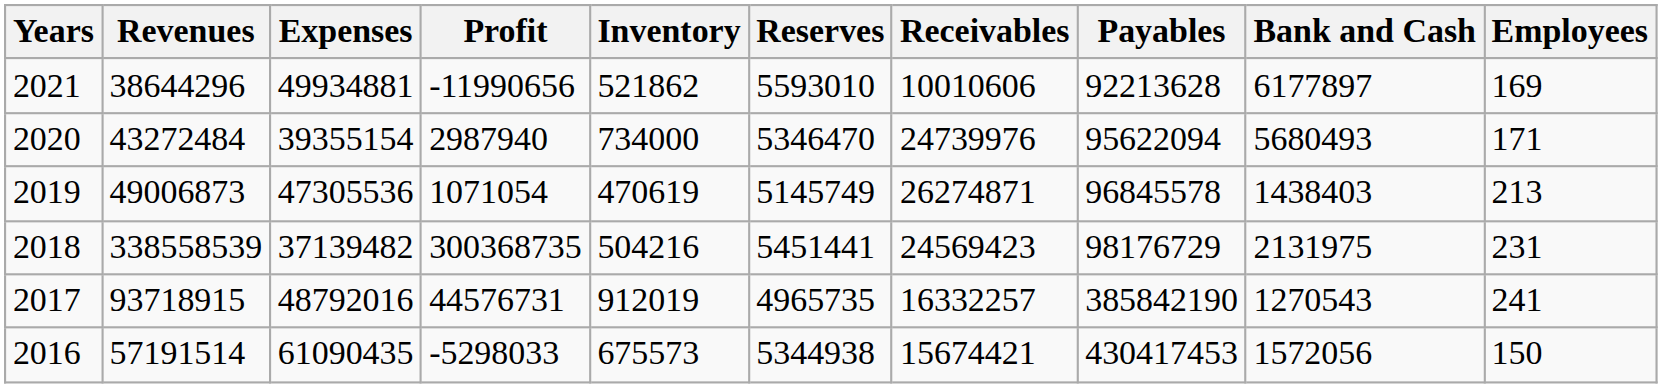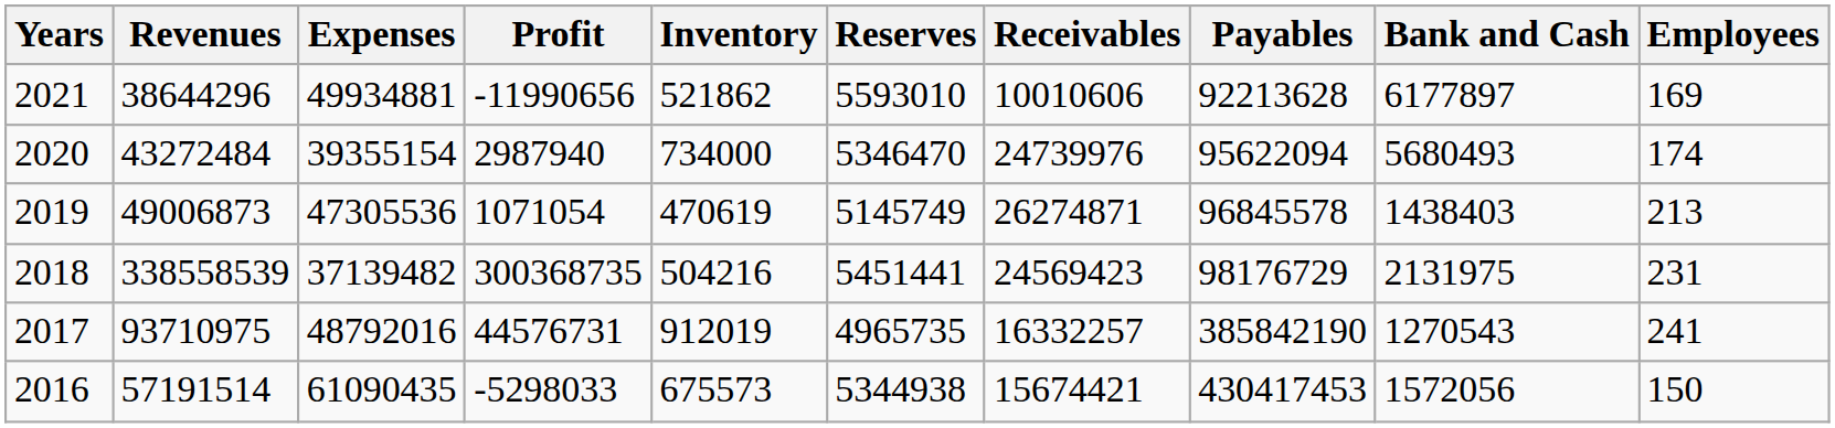 <table class="wikitable sortable mw-collapsible">
 <tr>
 <th>Years</th>
 <th>Revenues</th>
 <th>Expenses</th>
 <th>Profit</th>
 <th>Inventory</th>
 <th>Reserves</th>
 <th>Receivables</th>
 <th>Payables</th>
 <th>Bank and Cash</th>
 <th>Employees</th>
 </tr>
 <tr>
 <td>2021</td>
 <td>38644296</td>
 <td>49934881</td>
 <td>-11990656</td>
 <td>521862</td>
 <td>5593010</td>
 <td>10010606</td>
 <td>92213628</td>
 <td>6177897</td>
 <td>169</td>
 </tr>
 <tr>
 <td>2020</td>
 <td>43272484</td>
 <td>39355154</td>
 <td>2987940</td>
 <td>734000</td>
 <td>5346470</td>
 <td>24739976</td>
 <td>95622094</td>
 <td>5680493</td>
-<td>171</td>
+<td>174</td>
 </tr>
 <tr>
 <td>2019</td>
 <td>49006873</td>
 <td>47305536</td>
 <td>1071054</td>
 <td>470619</td>
 <td>5145749</td>
 <td>26274871</td>
 <td>96845578</td>
 <td>1438403</td>
 <td>213</td>
 </tr>
 <tr>
 <td>2018</td>
 <td>338558539</td>
 <td>37139482</td>
 <td>300368735</td>
 <td>504216</td>
 <td>5451441</td>
 <td>24569423</td>
 <td>98176729</td>
 <td>2131975</td>
 <td>231</td>
 </tr>
 <tr>
 <td>2017</td>
-<td>93718915</td>
+<td>93710975</td>
 <td>48792016</td>
 <td>44576731</td>
 <td>912019</td>
 <td>4965735</td>
 <td>16332257</td>
 <td>385842190</td>
 <td>1270543</td>
 <td>241</td>
 </tr>
 <tr>
 <td>2016</td>
 <td>57191514</td>
 <td>61090435</td>
 <td>-5298033</td>
 <td>675573</td>
 <td>5344938</td>
 <td>15674421</td>
 <td>430417453</td>
 <td>1572056</td>
 <td>150</td>
 </tr>
 </table>
